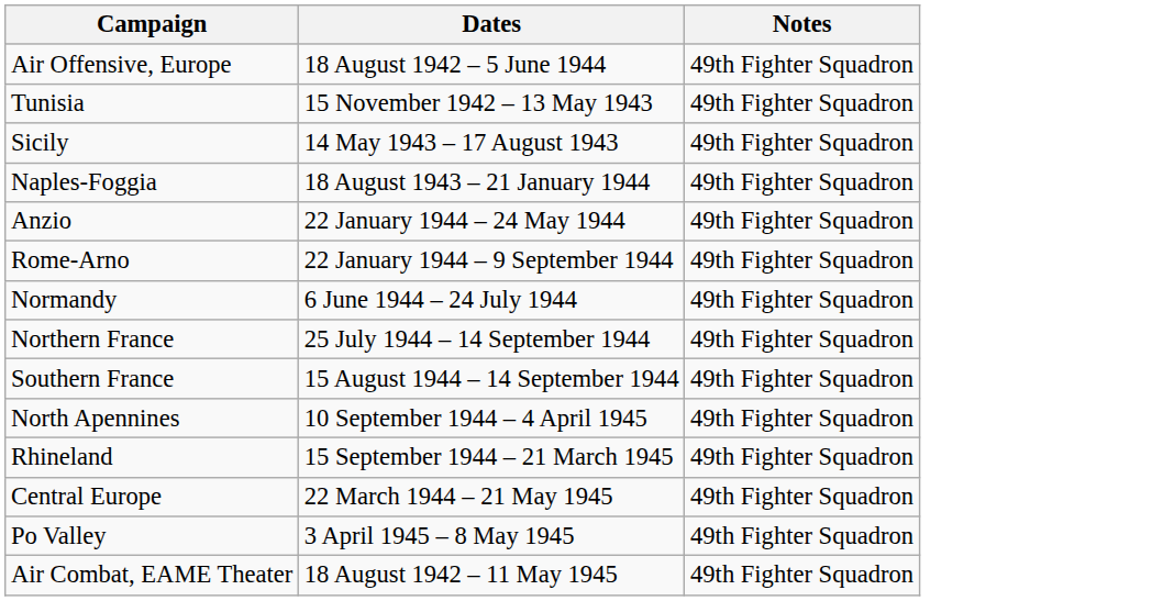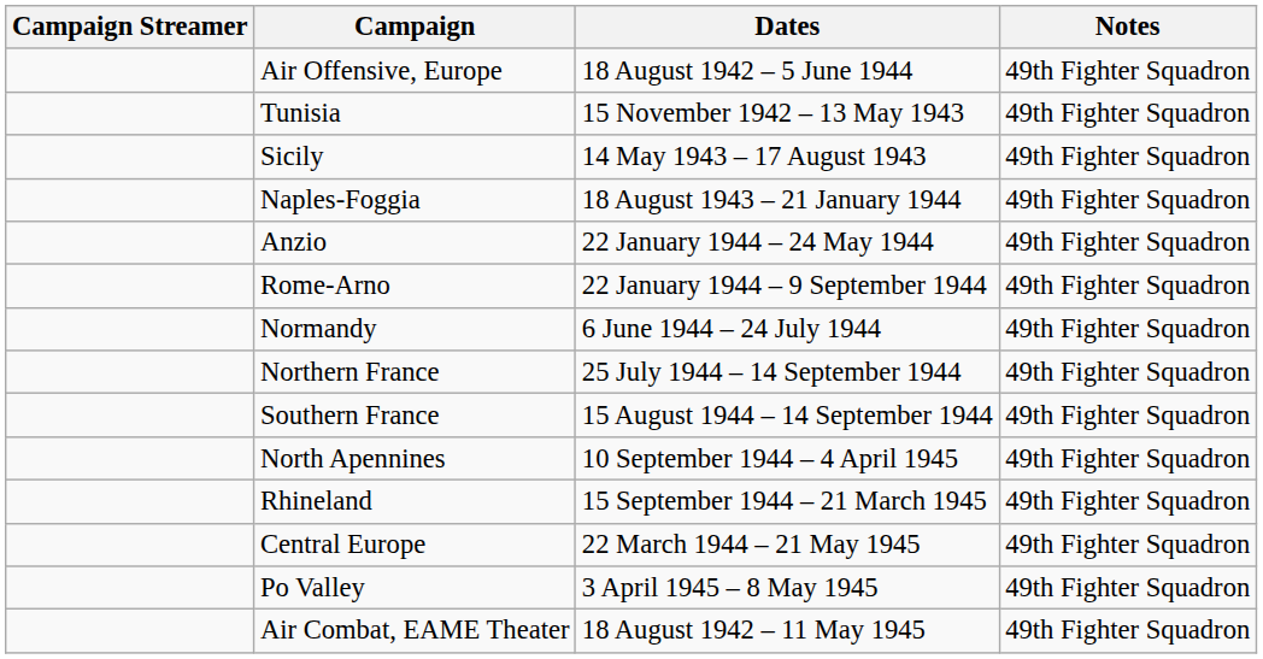 <table class="wikitable">
 <tr style="background:#efefef;">
+<th>Campaign Streamer</th>
 <th>Campaign</th>
 <th>Dates</th>
 <th>Notes</th>
 </tr>
 <tr>
+<td></td>
 <td>Air Offensive, Europe</td>
 <td>18 August 1942 – 5 June 1944</td>
 <td>49th Fighter Squadron</td>
 </tr>
 <tr>
+<td></td>
 <td>Tunisia</td>
 <td>15 November 1942 – 13 May 1943</td>
 <td>49th Fighter Squadron</td>
 </tr>
 <tr>
+<td></td>
 <td>Sicily</td>
 <td>14 May 1943 – 17 August 1943</td>
 <td>49th Fighter Squadron</td>
 </tr>
 <tr>
+<td></td>
 <td>Naples-Foggia</td>
 <td>18 August 1943 – 21 January 1944</td>
 <td>49th Fighter Squadron</td>
 </tr>
 <tr>
+<td></td>
 <td>Anzio</td>
 <td>22 January 1944 – 24 May 1944</td>
 <td>49th Fighter Squadron</td>
 </tr>
 <tr>
+<td></td>
 <td>Rome-Arno</td>
 <td>22 January 1944 – 9 September 1944</td>
 <td>49th Fighter Squadron</td>
 </tr>
 <tr>
+<td></td>
 <td>Normandy</td>
 <td>6 June 1944 – 24 July 1944</td>
 <td>49th Fighter Squadron</td>
 </tr>
 <tr>
+<td></td>
 <td>Northern France</td>
 <td>25 July 1944 – 14 September 1944</td>
 <td>49th Fighter Squadron</td>
 </tr>
 <tr>
+<td></td>
 <td>Southern France</td>
 <td>15 August 1944 – 14 September 1944</td>
 <td>49th Fighter Squadron</td>
 </tr>
 <tr>
+<td></td>
 <td>North Apennines</td>
 <td>10 September 1944 – 4 April 1945</td>
 <td>49th Fighter Squadron</td>
 </tr>
 <tr>
+<td></td>
 <td>Rhineland</td>
 <td>15 September 1944 – 21 March 1945</td>
 <td>49th Fighter Squadron</td>
 </tr>
 <tr>
+<td></td>
 <td>Central Europe</td>
 <td>22 March 1944 – 21 May 1945</td>
 <td>49th Fighter Squadron</td>
 </tr>
 <tr>
+<td></td>
 <td>Po Valley</td>
 <td>3 April 1945 – 8 May 1945</td>
 <td>49th Fighter Squadron</td>
 </tr>
 <tr>
+<td></td>
 <td>Air Combat, EAME Theater</td>
 <td>18 August 1942 – 11 May 1945</td>
 <td>49th Fighter Squadron</td>
 </tr>
 </table>
